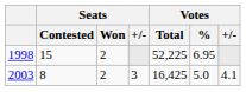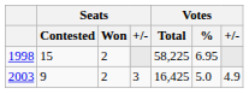 <table class="wikitable">
 <tr>
 <th></th>
 <th colspan="3">Seats</th>
 <th colspan="3">Votes</th>
 </tr>
 <tr>
 <th></th>
 <th>Contested</th>
 <th>Won</th>
 <th>+/-</th>
 <th>Total</th>
 <th>%</th>
 <th>+/-</th>
 </tr>
 <tr>
 <td><a href='#'>1998</a></td>
 <td>15</td>
 <td>2</td>
 <td bgcolor="#E9E9E9"></td>
-<td>52,225</td>
+<td>58,225</td>
 <td>6.95</td>
 <td bgcolor="#E9E9E9"></td>
 </tr>
 <tr>
 <td><a href='#'>2003</a></td>
-<td>8</td>
+<td>9</td>
 <td>2</td>
 <td> 3</td>
 <td>16,425</td>
 <td>5.0</td>
-<td> 4.1</td>
+<td> 4.9</td>
 </tr>
 </table>
